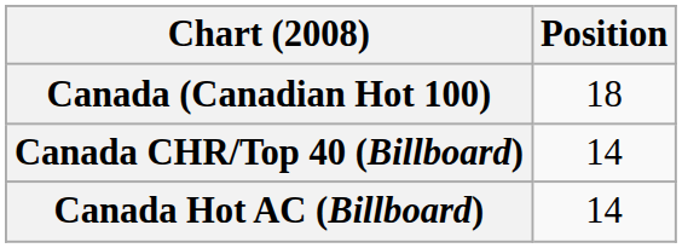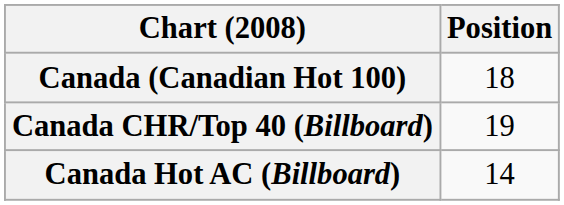 <table class="wikitable sortable plainrowheaders" style="text-align:center;">
 <tr>
 <th scope="col">Chart (2008)</th>
 <th scope="col">Position</th>
 </tr>
 <tr>
 <th scope="row">Canada (Canadian Hot 100)</th>
 <td>18</td>
 </tr>
 <tr>
 <th scope="row">Canada CHR/Top 40 (<em>Billboard</em>)</th>
-<td>14</td>
+<td>19</td>
 </tr>
 <tr>
 <th scope="row">Canada Hot AC (<em>Billboard</em>)</th>
 <td>14</td>
 </tr>
 </table>
